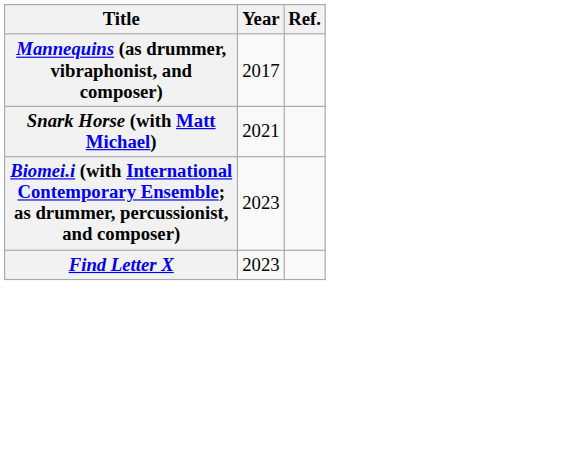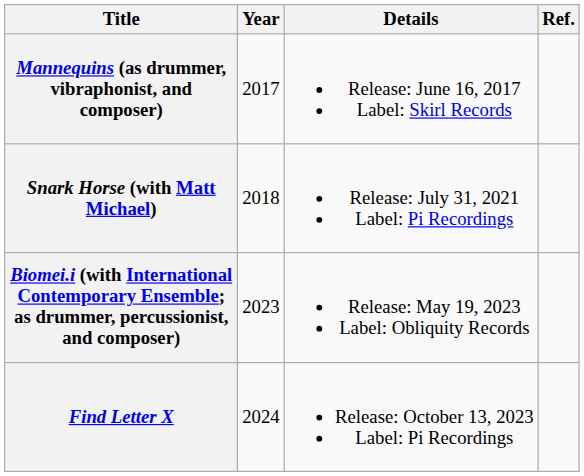 <table class="wikitable plainrowheaders" style="text-align:center;">
 <tr>
 <th scope="col" style="width:12em;">Title</th>
 <th scope="col">Year</th>
+<th scope="col">Details</th>
 <th scope="col">Ref.</th>
 </tr>
 <tr>
 <th scope="row"><em><a href='#'>Mannequins</a></em> (as drummer, vibraphonist, and composer)</th>
 <td>2017</td>
+<td><br><ul><li>Release: June 16, 2017</li><li>Label: <a href='#'>Skirl Records</a></li></ul></td>
 <td></td>
 </tr>
 <tr>
 <th scope="row"><em>Snark Horse</em> (with <a href='#'>Matt Michael</a>)</th>
-<td>2021</td>
+<td>2018</td>
+<td><br><ul><li>Release: July 31, 2021</li><li>Label: <a href='#'>Pi Recordings</a></li></ul></td>
 <td></td>
 </tr>
 <tr>
 <th scope="row"><em><a href='#'>Biomei.i</a></em> (with <a href='#'>International Contemporary Ensemble</a>; as drummer, percussionist, and composer)</th>
 <td>2023</td>
+<td><br><ul><li>Release: May 19, 2023</li><li>Label: Obliquity Records</li></ul></td>
 <td></td>
 </tr>
 <tr>
 <th scope="row"><em><a href='#'>Find Letter X</a></em></th>
-<td>2023</td>
+<td>2024</td>
+<td><br><ul><li>Release: October 13, 2023</li><li>Label: Pi Recordings</li></ul></td>
 <td></td>
 </tr>
 </table>
